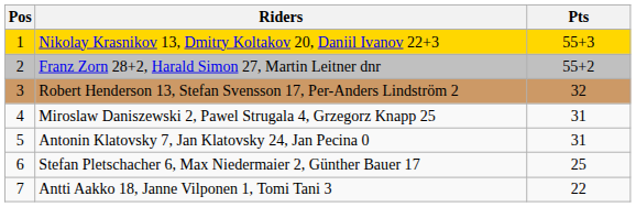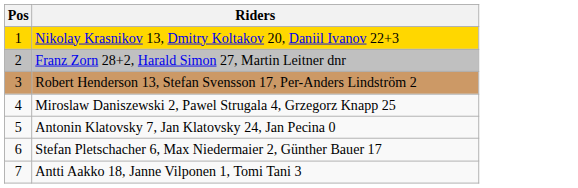 <table class="wikitable" style="font-size: 100%">
 <tr>
 <th width=20>Pos</th>
 <th width=500>Riders</th>
-<th width=100>Pts</th>
 </tr>
 <tr align=center style="background-color: gold;">
 <td>1</td>
 <td align="left"> <a href='#'>Nikolay Krasnikov</a> 13, <a href='#'>Dmitry Koltakov</a> 20, <a href='#'>Daniil Ivanov</a> 22+3</td>
-<td>55+3</td>
 </tr>
 <tr align=center style="background-color: silver;">
 <td>2</td>
 <td align="left"> <a href='#'>Franz Zorn</a> 28+2, <a href='#'>Harald Simon</a> 27, Martin Leitner dnr</td>
-<td>55+2</td>
 </tr>
 <tr align=center style="background-color: #cc9966;">
 <td>3</td>
 <td align="left"> Robert Henderson 13, Stefan Svensson 17, Per-Anders Lindström 2</td>
-<td>32</td>
 </tr>
 <tr align=center>
 <td>4</td>
 <td align="left"> Miroslaw Daniszewski 2, Pawel Strugala 4, Grzegorz Knapp 25</td>
-<td>31</td>
 </tr>
 <tr align=center>
 <td>5</td>
 <td align="left"> Antonin Klatovsky 7, Jan Klatovsky 24, Jan Pecina 0</td>
-<td>31</td>
 </tr>
 <tr align=center>
 <td>6</td>
 <td align="left"> Stefan Pletschacher 6, Max Niedermaier 2, Günther Bauer 17</td>
-<td>25</td>
 </tr>
 <tr align=center>
 <td>7</td>
 <td align="left"> Antti Aakko 18, Janne Vilponen 1, Tomi Tani 3</td>
-<td>22</td>
 </tr>
 </table>
